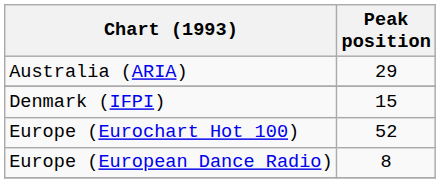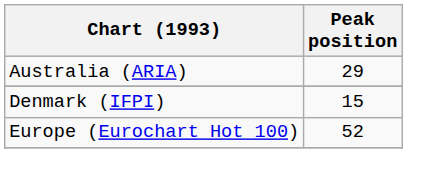 <table class="wikitable sortable">
 <tr>
 <th>Chart (1993)</th>
 <th>Peak<br>position</th>
 </tr>
 <tr>
 <td>Australia (<a href='#'>ARIA</a>)</td>
 <td align="center">29</td>
 </tr>
 <tr>
 </tr>
 <tr>
 <td>Denmark (<a href='#'>IFPI</a>)</td>
 <td align="center">15</td>
 </tr>
 <tr>
 <td>Europe (<a href='#'>Eurochart Hot 100</a>)</td>
 <td align="center">52</td>
 </tr>
 <tr>
-<td>Europe (<a href='#'>European Dance Radio</a>)</td>
-<td align="center">8</td>
-</tr>
-<tr>
 </tr>
 <tr>
 </tr>
 <tr>
 </tr>
 <tr>
 </tr>
 </table>
